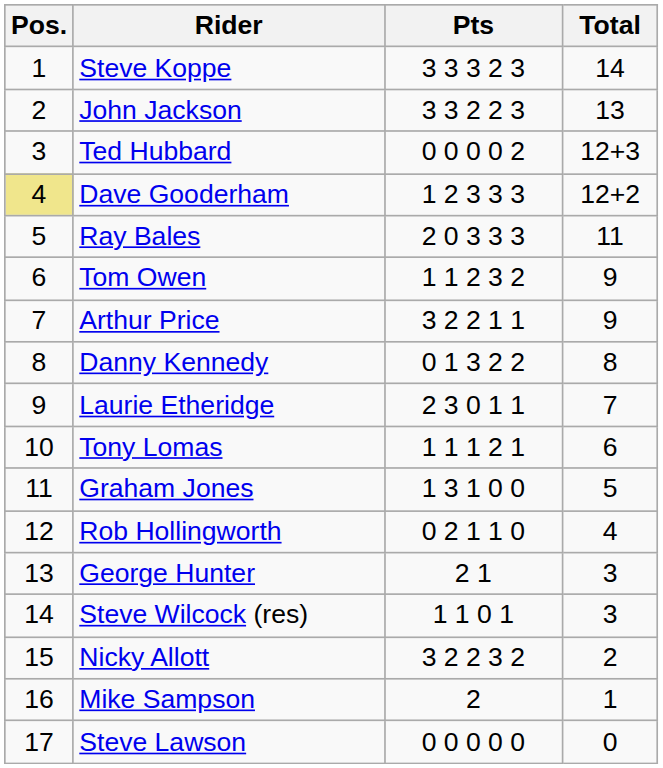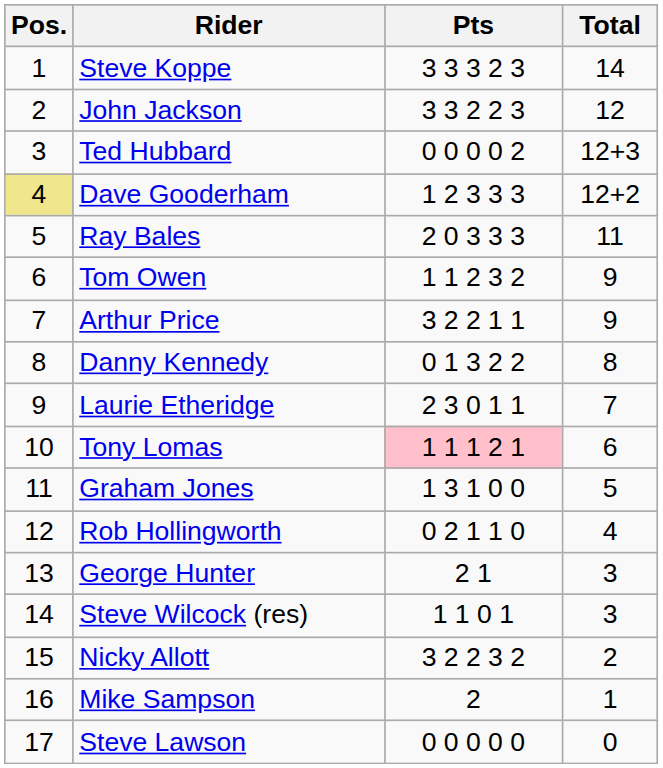 <table class=wikitable>
 <tr>
 <th width=25px>Pos.</th>
 <th width=180px>Rider</th>
 <th width=100px>Pts</th>
 <th width=50px>Total</th>
 </tr>
 <tr align=center >
 <td>1</td>
 <td align=left> <a href='#'>Steve Koppe</a></td>
 <td>3	3	3	2	3</td>
 <td>14</td>
 </tr>
 <tr align=center>
 <td>2</td>
 <td align=left> <a href='#'>John Jackson</a></td>
 <td>3	3	2	2	3</td>
-<td>13</td>
+<td>12</td>
 </tr>
 <tr align=center>
 <td>3</td>
 <td align=left> <a href='#'>Ted Hubbard</a></td>
 <td>0	0	0	0	2</td>
 <td>12+3</td>
 </tr>
 <tr align=center>
 <td style="background: khaki;">4</td>
 <td align=left> <a href='#'>Dave Gooderham</a></td>
 <td>1	2	3	3	3</td>
 <td>12+2</td>
 </tr>
 <tr align=center>
 <td>5</td>
 <td align=left> <a href='#'>Ray Bales</a></td>
 <td>2	0	3	3	3</td>
 <td>11</td>
 </tr>
 <tr align=center>
 <td>6</td>
 <td align=left> <a href='#'>Tom Owen</a></td>
 <td>1	1	2	3	2</td>
 <td>9</td>
 </tr>
 <tr align=center>
 <td>7</td>
 <td align=left> <a href='#'>Arthur Price</a></td>
 <td>3	2	2	1	1</td>
 <td>9</td>
 </tr>
 <tr align=center>
 <td>8</td>
 <td align=left> <a href='#'>Danny Kennedy</a></td>
 <td>0  1	3	2	2</td>
 <td>8</td>
 </tr>
 <tr align=center>
 <td>9</td>
 <td align=left> <a href='#'>Laurie Etheridge</a></td>
 <td>2	3	0 1	1</td>
 <td>7</td>
 </tr>
 <tr align=center>
 <td>10</td>
 <td align=left> <a href='#'>Tony Lomas</a></td>
-<td>1	1	1	2	1</td>
+<td style="background: pink;">1	1	1	2	1</td>
 <td>6</td>
 </tr>
 <tr align=center>
 <td>11</td>
 <td align=left> <a href='#'>Graham Jones</a></td>
 <td>1	3	1	0	0</td>
 <td>5</td>
 </tr>
 <tr align=center>
 <td>12</td>
 <td align=left> <a href='#'>Rob Hollingworth</a></td>
 <td>0	2	1	1	0</td>
 <td>4</td>
 </tr>
 <tr align=center>
 <td>13</td>
 <td align=left> <a href='#'>George Hunter</a></td>
 <td>2	1</td>
 <td>3</td>
 </tr>
 <tr align=center>
 <td>14</td>
 <td align=left> <a href='#'>Steve Wilcock</a> (res)</td>
 <td>1	1	0	1</td>
 <td>3</td>
 </tr>
 <tr align=center>
 <td>15</td>
 <td align=left> <a href='#'>Nicky Allott</a></td>
 <td>3	2	2	3	2</td>
 <td>2</td>
 </tr>
 <tr align=center>
 <td>16</td>
 <td align=left> <a href='#'>Mike Sampson</a></td>
 <td>2</td>
 <td>1</td>
 </tr>
 <tr align=center>
 <td>17</td>
 <td align=left> <a href='#'>Steve Lawson</a></td>
 <td>0	0	0	0	0</td>
 <td>0</td>
 </tr>
 </table>
